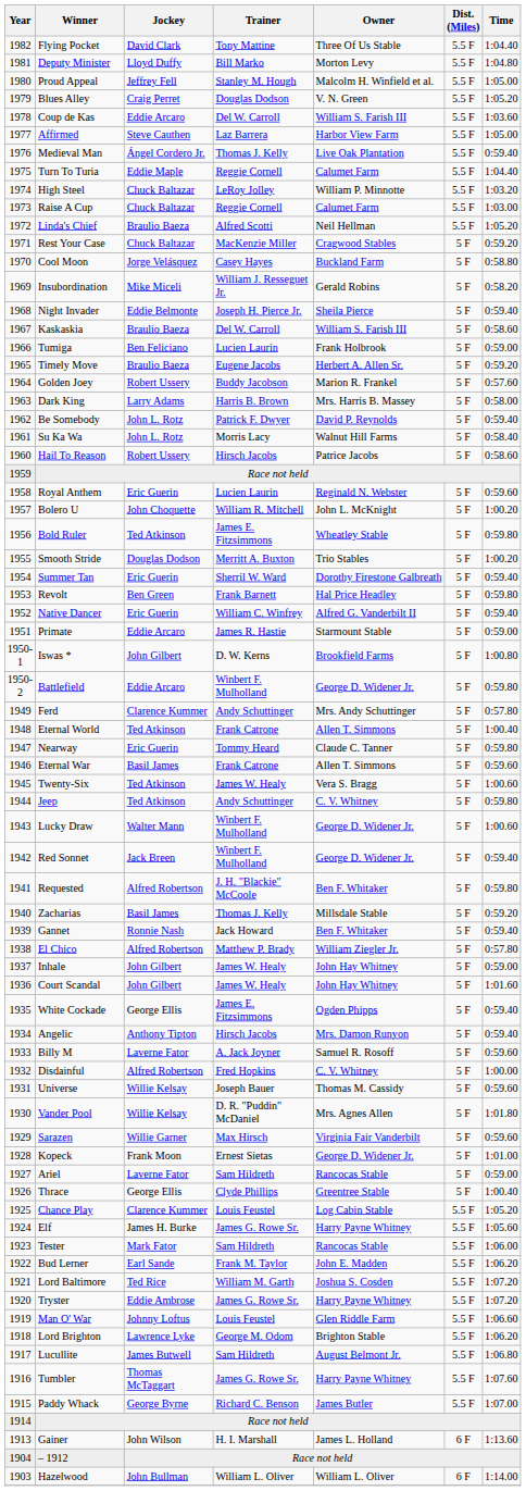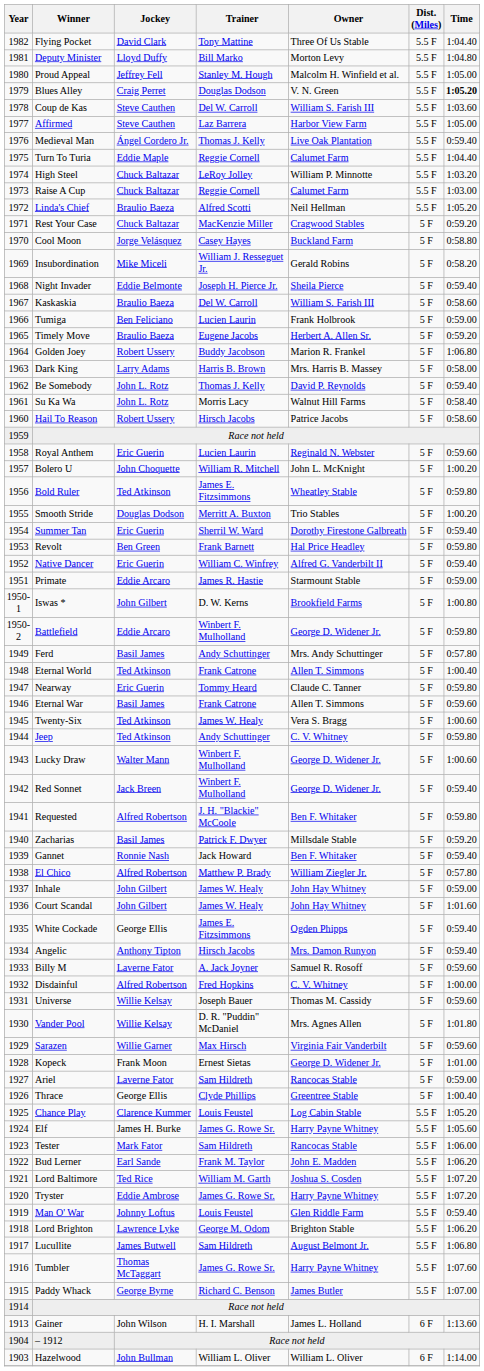 <table class="wikitable sortable" style="font-size:90%">
 <tr>
 <th style="width:30px">Year<br></th>
 <th style="width:110px">Winner<br></th>
 <th style="width:110px">Jockey<br></th>
 <th style="width:125px">Trainer<br></th>
 <th>Owner<br></th>
 <th style="width:25px">Dist.<br> <span>(<a href='#'>Miles</a>)</span></th>
 <th style="width:25px">Time<br></th>
 </tr>
 <tr>
 <td align=center>1982</td>
 <td>Flying Pocket</td>
 <td><a href='#'>David Clark</a></td>
 <td><a href='#'>Tony Mattine</a></td>
 <td>Three Of Us Stable</td>
 <td align=center>5.5 F</td>
 <td align=center>1:04.40</td>
 </tr>
 <tr>
 <td align=center>1981</td>
 <td><a href='#'>Deputy Minister</a></td>
 <td><a href='#'>Lloyd Duffy</a></td>
 <td><a href='#'>Bill Marko</a></td>
 <td>Morton Levy</td>
 <td align=center>5.5 F</td>
 <td align=center>1:04.80</td>
 </tr>
 <tr>
 <td align=center>1980</td>
 <td>Proud Appeal</td>
 <td><a href='#'>Jeffrey Fell</a></td>
 <td><a href='#'>Stanley M. Hough</a></td>
 <td>Malcolm H. Winfield et al.</td>
 <td align=center>5.5 F</td>
 <td align=center>1:05.00</td>
 </tr>
 <tr>
 <td align=center>1979</td>
 <td>Blues Alley</td>
 <td><a href='#'>Craig Perret</a></td>
 <td><a href='#'>Douglas Dodson</a></td>
 <td>V. N. Green</td>
 <td align=center>5.5 F</td>
-<td align=center>1:05.20</td>
+<td align=center><strong>1:05.20</strong></td>
 </tr>
 <tr>
 <td align=center>1978</td>
 <td>Coup de Kas</td>
-<td><a href='#'>Eddie Arcaro</a></td>
+<td><a href='#'>Steve Cauthen</a></td>
 <td><a href='#'>Del W. Carroll</a></td>
 <td><a href='#'>William S. Farish III</a></td>
 <td align=center>5.5 F</td>
 <td align=center>1:03.60</td>
 </tr>
 <tr>
 <td align=center>1977</td>
 <td><a href='#'>Affirmed</a></td>
 <td><a href='#'>Steve Cauthen</a></td>
 <td><a href='#'>Laz Barrera</a></td>
 <td><a href='#'>Harbor View Farm</a></td>
 <td align=center>5.5 F</td>
 <td align=center>1:05.00</td>
 </tr>
 <tr>
 <td align=center>1976</td>
 <td>Medieval Man</td>
 <td><a href='#'>Ángel Cordero Jr.</a></td>
 <td><a href='#'>Thomas J. Kelly</a></td>
 <td><a href='#'>Live Oak Plantation</a></td>
 <td align=center>5.5 F</td>
 <td align=center>0:59.40</td>
 </tr>
 <tr>
 <td align=center>1975</td>
 <td>Turn To Turia</td>
 <td><a href='#'>Eddie Maple</a></td>
 <td><a href='#'>Reggie Cornell</a></td>
 <td><a href='#'>Calumet Farm</a></td>
 <td align=center>5.5 F</td>
 <td align=center>1:04.40</td>
 </tr>
 <tr>
 <td align=center>1974</td>
 <td>High Steel</td>
 <td><a href='#'>Chuck Baltazar</a></td>
 <td><a href='#'>LeRoy Jolley</a></td>
 <td>William P. Minnotte</td>
 <td align=center>5.5 F</td>
 <td align=center>1:03.20</td>
 </tr>
 <tr>
 <td align=center>1973</td>
 <td>Raise A Cup</td>
 <td><a href='#'>Chuck Baltazar</a></td>
 <td><a href='#'>Reggie Cornell</a></td>
 <td><a href='#'>Calumet Farm</a></td>
 <td align=center>5.5 F</td>
 <td align=center>1:03.00</td>
 </tr>
 <tr>
 <td align=center>1972</td>
 <td><a href='#'>Linda's Chief</a></td>
 <td><a href='#'>Braulio Baeza</a></td>
 <td><a href='#'>Alfred Scotti</a></td>
 <td>Neil Hellman</td>
 <td align=center>5.5 F</td>
 <td align=center>1:05.20</td>
 </tr>
 <tr>
 <td align=center>1971</td>
 <td>Rest Your Case</td>
 <td><a href='#'>Chuck Baltazar</a></td>
 <td><a href='#'>MacKenzie Miller</a></td>
 <td><a href='#'>Cragwood Stables</a></td>
 <td align=center>5 F</td>
 <td align=center>0:59.20</td>
 </tr>
 <tr>
 <td align=center>1970</td>
 <td>Cool Moon</td>
 <td><a href='#'>Jorge Velásquez</a></td>
 <td><a href='#'>Casey Hayes</a></td>
 <td><a href='#'>Buckland Farm</a></td>
 <td align=center>5 F</td>
 <td align=center>0:58.80</td>
 </tr>
 <tr>
 <td align=center>1969</td>
 <td>Insubordination</td>
 <td><a href='#'>Mike Miceli</a></td>
 <td><a href='#'>William J. Resseguet Jr.</a></td>
 <td>Gerald Robins</td>
 <td align=center>5 F</td>
 <td align=center>0:58.20</td>
 </tr>
 <tr>
 <td align=center>1968</td>
 <td>Night Invader</td>
 <td><a href='#'>Eddie Belmonte</a></td>
 <td><a href='#'>Joseph H. Pierce Jr.</a></td>
 <td><a href='#'>Sheila Pierce</a></td>
 <td align=center>5 F</td>
 <td align=center>0:59.40</td>
 </tr>
 <tr>
 <td align=center>1967</td>
 <td>Kaskaskia</td>
 <td><a href='#'>Braulio Baeza</a></td>
 <td><a href='#'>Del W. Carroll</a></td>
 <td><a href='#'>William S. Farish III</a></td>
 <td align=center>5 F</td>
 <td align=center>0:58.60</td>
 </tr>
 <tr>
 <td align=center>1966</td>
 <td>Tumiga</td>
 <td><a href='#'>Ben Feliciano</a></td>
 <td><a href='#'>Lucien Laurin</a></td>
 <td>Frank Holbrook</td>
 <td align=center>5 F</td>
 <td align=center>0:59.00</td>
 </tr>
 <tr>
 <td align=center>1965</td>
 <td>Timely Move</td>
 <td><a href='#'>Braulio Baeza</a></td>
 <td><a href='#'>Eugene Jacobs</a></td>
 <td><a href='#'>Herbert A. Allen Sr.</a></td>
 <td align=center>5 F</td>
 <td align=center>0:59.20</td>
 </tr>
 <tr>
 <td align=center>1964</td>
 <td>Golden Joey</td>
 <td><a href='#'>Robert Ussery</a></td>
 <td><a href='#'>Buddy Jacobson</a></td>
 <td>Marion R. Frankel</td>
 <td align=center>5 F</td>
-<td align=center>0:57.60</td>
+<td align=center>1:06.80</td>
 </tr>
 <tr>
 <td align=center>1963</td>
 <td>Dark King</td>
 <td><a href='#'>Larry Adams</a></td>
 <td><a href='#'>Harris B. Brown</a></td>
 <td>Mrs. Harris B. Massey</td>
 <td align=center>5 F</td>
 <td align=center>0:58.00</td>
 </tr>
 <tr>
 <td align=center>1962</td>
 <td>Be Somebody</td>
 <td><a href='#'>John L. Rotz</a></td>
-<td><a href='#'>Patrick F. Dwyer</a></td>
+<td><a href='#'>Thomas J. Kelly</a></td>
 <td><a href='#'>David P. Reynolds</a></td>
 <td align=center>5 F</td>
 <td align=center>0:59.40</td>
 </tr>
 <tr>
 <td align=center>1961</td>
 <td>Su Ka Wa</td>
 <td><a href='#'>John L. Rotz</a></td>
 <td>Morris Lacy</td>
 <td>Walnut Hill Farms</td>
 <td align=center>5 F</td>
 <td align=center>0:58.40</td>
 </tr>
 <tr>
 <td align=center>1960</td>
 <td><a href='#'>Hail To Reason</a></td>
 <td><a href='#'>Robert Ussery</a></td>
 <td><a href='#'>Hirsch Jacobs</a></td>
 <td>Patrice Jacobs</td>
 <td align=center>5 F</td>
 <td align=center>0:58.60</td>
 </tr>
 <tr bgcolor="#eeeeee">
 <td align=center>1959</td>
 <td align=center  colspan=7><em>Race not held</em></td>
 </tr>
 <tr>
 <td align=center>1958</td>
 <td>Royal Anthem</td>
 <td><a href='#'>Eric Guerin</a></td>
 <td><a href='#'>Lucien Laurin</a></td>
 <td><a href='#'>Reginald N. Webster</a></td>
 <td align=center>5 F</td>
 <td align=center>0:59.60</td>
 </tr>
 <tr>
 <td align=center>1957</td>
 <td>Bolero U</td>
 <td><a href='#'>John Choquette</a></td>
 <td><a href='#'>William R. Mitchell</a></td>
 <td>John L. McKnight</td>
 <td align=center>5 F</td>
 <td align=center>1:00.20</td>
 </tr>
 <tr>
 <td align=center>1956</td>
 <td><a href='#'>Bold Ruler</a></td>
 <td><a href='#'>Ted Atkinson</a></td>
 <td><a href='#'>James E. Fitzsimmons</a></td>
 <td><a href='#'>Wheatley Stable</a></td>
 <td align=center>5 F</td>
 <td align=center>0:59.80</td>
 </tr>
 <tr>
 <td align=center>1955</td>
 <td>Smooth Stride</td>
 <td><a href='#'>Douglas Dodson</a></td>
 <td><a href='#'>Merritt A. Buxton</a></td>
 <td>Trio Stables</td>
 <td align=center>5 F</td>
 <td align=center>1:00.20</td>
 </tr>
 <tr>
 <td align=center>1954</td>
 <td><a href='#'>Summer Tan</a></td>
 <td><a href='#'>Eric Guerin</a></td>
 <td><a href='#'>Sherril W. Ward</a></td>
 <td><a href='#'>Dorothy Firestone Galbreath</a></td>
 <td align=center>5 F</td>
 <td align=center>0:59.40</td>
 </tr>
 <tr>
 <td align=center>1953</td>
 <td>Revolt</td>
 <td><a href='#'>Ben Green</a></td>
 <td><a href='#'>Frank Barnett</a></td>
 <td><a href='#'>Hal Price Headley</a></td>
 <td align=center>5 F</td>
 <td align=center>0:59.80</td>
 </tr>
 <tr>
 <td align=center>1952</td>
 <td><a href='#'>Native Dancer</a></td>
 <td><a href='#'>Eric Guerin</a></td>
 <td><a href='#'>William C. Winfrey</a></td>
 <td><a href='#'>Alfred G. Vanderbilt II</a></td>
 <td align=center>5 F</td>
 <td align=center>0:59.40</td>
 </tr>
 <tr>
 <td align=center>1951</td>
 <td>Primate</td>
 <td><a href='#'>Eddie Arcaro</a></td>
 <td><a href='#'>James R. Hastie</a></td>
 <td>Starmount Stable</td>
 <td align=center>5 F</td>
 <td align=center>0:59.00</td>
 </tr>
 <tr>
 <td align=center>1950-1</td>
 <td>Iswas *</td>
 <td><a href='#'>John Gilbert</a></td>
 <td>D. W. Kerns</td>
 <td><a href='#'>Brookfield Farms</a></td>
 <td align=center>5 F</td>
 <td align=center>1:00.80</td>
 </tr>
 <tr>
 <td align=center>1950-2</td>
 <td><a href='#'>Battlefield</a></td>
 <td><a href='#'>Eddie Arcaro</a></td>
 <td><a href='#'>Winbert F. Mulholland</a></td>
 <td><a href='#'>George D. Widener Jr.</a></td>
 <td align=center>5 F</td>
 <td align=center>0:59.80</td>
 </tr>
 <tr>
 <td align=center>1949</td>
 <td>Ferd</td>
-<td><a href='#'>Clarence Kummer</a></td>
+<td><a href='#'>Basil James</a></td>
 <td><a href='#'>Andy Schuttinger</a></td>
 <td>Mrs. Andy Schuttinger</td>
 <td align=center>5 F</td>
 <td align=center>0:57.80</td>
 </tr>
 <tr>
 <td align=center>1948</td>
 <td>Eternal World</td>
 <td><a href='#'>Ted Atkinson</a></td>
 <td><a href='#'>Frank Catrone</a></td>
 <td><a href='#'>Allen T. Simmons</a></td>
 <td align=center>5 F</td>
 <td align=center>1:00.40</td>
 </tr>
 <tr>
 <td align=center>1947</td>
 <td>Nearway</td>
 <td><a href='#'>Eric Guerin</a></td>
 <td><a href='#'>Tommy Heard</a></td>
 <td>Claude C. Tanner</td>
 <td align=center>5 F</td>
 <td align=center>0:59.80</td>
 </tr>
 <tr>
 <td align=center>1946</td>
 <td>Eternal War</td>
 <td><a href='#'>Basil James</a></td>
 <td><a href='#'>Frank Catrone</a></td>
 <td>Allen T. Simmons</td>
 <td align=center>5 F</td>
 <td align=center>0:59.60</td>
 </tr>
 <tr>
 <td align=center>1945</td>
 <td>Twenty-Six</td>
 <td><a href='#'>Ted Atkinson</a></td>
 <td><a href='#'>James W. Healy</a></td>
 <td>Vera S. Bragg</td>
 <td align=center>5 F</td>
 <td align=center>1:00.60</td>
 </tr>
 <tr>
 <td align=center>1944</td>
 <td><a href='#'>Jeep</a></td>
 <td><a href='#'>Ted Atkinson</a></td>
 <td><a href='#'>Andy Schuttinger</a></td>
 <td><a href='#'>C. V. Whitney</a></td>
 <td align=center>5 F</td>
 <td align=center>0:59.80</td>
 </tr>
 <tr>
 <td align=center>1943</td>
 <td>Lucky Draw</td>
 <td><a href='#'>Walter Mann</a></td>
 <td><a href='#'>Winbert F. Mulholland</a></td>
 <td><a href='#'>George D. Widener Jr.</a></td>
 <td align=center>5 F</td>
 <td align=center>1:00.60</td>
 </tr>
 <tr>
 <td align=center>1942</td>
 <td>Red Sonnet</td>
 <td><a href='#'>Jack Breen</a></td>
 <td><a href='#'>Winbert F. Mulholland</a></td>
 <td><a href='#'>George D. Widener Jr.</a></td>
 <td align=center>5 F</td>
 <td align=center>0:59.40</td>
 </tr>
 <tr>
 <td align=center>1941</td>
 <td>Requested</td>
 <td><a href='#'>Alfred Robertson</a></td>
 <td><a href='#'>J. H. "Blackie" McCoole</a></td>
 <td><a href='#'>Ben F. Whitaker</a></td>
 <td align=center>5 F</td>
 <td align=center>0:59.80</td>
 </tr>
 <tr>
 <td align=center>1940</td>
 <td>Zacharias</td>
 <td><a href='#'>Basil James</a></td>
-<td><a href='#'>Thomas J. Kelly</a></td>
+<td><a href='#'>Patrick F. Dwyer</a></td>
 <td>Millsdale Stable</td>
 <td align=center>5 F</td>
 <td align=center>0:59.20</td>
 </tr>
 <tr>
 <td align=center>1939</td>
 <td>Gannet</td>
 <td><a href='#'>Ronnie Nash</a></td>
 <td>Jack Howard</td>
 <td><a href='#'>Ben F. Whitaker</a></td>
 <td align=center>5 F</td>
 <td align=center>0:59.40</td>
 </tr>
 <tr>
 <td align=center>1938</td>
 <td><a href='#'>El Chico</a></td>
 <td><a href='#'>Alfred Robertson</a></td>
 <td><a href='#'>Matthew P. Brady</a></td>
 <td><a href='#'>William Ziegler Jr.</a></td>
 <td align=center>5 F</td>
 <td align=center>0:57.80</td>
 </tr>
 <tr>
 <td align=center>1937</td>
 <td>Inhale</td>
 <td><a href='#'>John Gilbert</a></td>
 <td><a href='#'>James W. Healy</a></td>
 <td><a href='#'>John Hay Whitney</a></td>
 <td align=center>5 F</td>
 <td align=center>0:59.00</td>
 </tr>
 <tr>
 <td align=center>1936</td>
 <td>Court Scandal</td>
 <td><a href='#'>John Gilbert</a></td>
 <td><a href='#'>James W. Healy</a></td>
 <td><a href='#'>John Hay Whitney</a></td>
 <td align=center>5 F</td>
 <td align=center>1:01.60</td>
 </tr>
 <tr>
 <td align=center>1935</td>
 <td>White Cockade</td>
 <td>George Ellis</td>
 <td><a href='#'>James E. Fitzsimmons</a></td>
 <td><a href='#'>Ogden Phipps</a></td>
 <td align=center>5 F</td>
 <td align=center>0:59.40</td>
 </tr>
 <tr>
 <td align=center>1934</td>
 <td>Angelic</td>
 <td><a href='#'>Anthony Tipton</a></td>
 <td><a href='#'>Hirsch Jacobs</a></td>
 <td><a href='#'>Mrs. Damon Runyon</a></td>
 <td align=center>5 F</td>
 <td align=center>0:59.40</td>
 </tr>
 <tr>
 <td align=center>1933</td>
 <td>Billy M</td>
 <td><a href='#'>Laverne Fator</a></td>
 <td><a href='#'>A. Jack Joyner</a></td>
 <td>Samuel R. Rosoff</td>
 <td align=center>5 F</td>
 <td align=center>0:59.60</td>
 </tr>
 <tr>
 <td align=center>1932</td>
 <td>Disdainful</td>
 <td><a href='#'>Alfred Robertson</a></td>
 <td><a href='#'>Fred Hopkins</a></td>
 <td><a href='#'>C. V. Whitney</a></td>
 <td align=center>5 F</td>
 <td align=center>1:00.00</td>
 </tr>
 <tr>
 <td align=center>1931</td>
 <td>Universe</td>
 <td><a href='#'>Willie Kelsay</a></td>
 <td>Joseph Bauer</td>
 <td>Thomas M. Cassidy</td>
 <td align=center>5 F</td>
 <td align=center>0:59.60</td>
 </tr>
 <tr>
 <td align=center>1930</td>
 <td><a href='#'>Vander Pool</a></td>
 <td><a href='#'>Willie Kelsay</a></td>
 <td>D. R. "Puddin" McDaniel</td>
 <td>Mrs. Agnes Allen</td>
 <td align=center>5 F</td>
 <td align=center>1:01.80</td>
 </tr>
 <tr>
 <td align=center>1929</td>
 <td><a href='#'>Sarazen</a></td>
 <td><a href='#'>Willie Garner</a></td>
 <td><a href='#'>Max Hirsch</a></td>
 <td><a href='#'>Virginia Fair Vanderbilt</a></td>
 <td align=center>5 F</td>
 <td align=center>0:59.60</td>
 </tr>
 <tr>
 <td align=center>1928</td>
 <td>Kopeck</td>
 <td>Frank Moon</td>
 <td>Ernest Sietas</td>
 <td><a href='#'>George D. Widener Jr.</a></td>
 <td align=center>5 F</td>
 <td align=center>1:01.00</td>
 </tr>
 <tr>
 <td align=center>1927</td>
 <td>Ariel</td>
 <td><a href='#'>Laverne Fator</a></td>
 <td><a href='#'>Sam Hildreth</a></td>
 <td><a href='#'>Rancocas Stable</a></td>
 <td align=center>5 F</td>
 <td align=center>0:59.00</td>
 </tr>
 <tr>
 <td align=center>1926</td>
 <td>Thrace</td>
 <td>George Ellis</td>
 <td><a href='#'>Clyde Phillips</a></td>
 <td><a href='#'>Greentree Stable</a></td>
 <td align=center>5 F</td>
 <td align=center>1:00.40</td>
 </tr>
 <tr>
 <td align=center>1925</td>
 <td><a href='#'>Chance Play</a></td>
 <td><a href='#'>Clarence Kummer</a></td>
 <td><a href='#'>Louis Feustel</a></td>
 <td><a href='#'>Log Cabin Stable</a></td>
 <td align=center>5.5 F</td>
 <td align=center>1:05.20</td>
 </tr>
 <tr>
 <td align=center>1924</td>
 <td>Elf</td>
 <td>James H. Burke</td>
 <td><a href='#'>James G. Rowe Sr.</a></td>
 <td><a href='#'>Harry Payne Whitney</a></td>
 <td align=center>5.5 F</td>
 <td align=center>1:05.60</td>
 </tr>
 <tr>
 <td align=center>1923</td>
 <td>Tester</td>
 <td><a href='#'>Mark Fator</a></td>
 <td><a href='#'>Sam Hildreth</a></td>
 <td><a href='#'>Rancocas Stable</a></td>
 <td align=center>5.5 F</td>
 <td align=center>1:06.00</td>
 </tr>
 <tr>
 <td align=center>1922</td>
 <td>Bud Lerner</td>
 <td><a href='#'>Earl Sande</a></td>
 <td><a href='#'>Frank M. Taylor</a></td>
 <td><a href='#'>John E. Madden</a></td>
 <td align=center>5.5 F</td>
 <td align=center>1:06.20</td>
 </tr>
 <tr>
 <td align=center>1921</td>
 <td>Lord Baltimore</td>
 <td><a href='#'>Ted Rice</a></td>
 <td><a href='#'>William M. Garth</a></td>
 <td><a href='#'>Joshua S. Cosden</a></td>
 <td align=center>5.5 F</td>
 <td align=center>1:07.20</td>
 </tr>
 <tr>
 <td align=center>1920</td>
 <td>Tryster</td>
 <td><a href='#'>Eddie Ambrose</a></td>
 <td><a href='#'>James G. Rowe Sr.</a></td>
 <td><a href='#'>Harry Payne Whitney</a></td>
 <td align=center>5.5 F</td>
 <td align=center>1:07.20</td>
 </tr>
 <tr>
 <td align=center>1919</td>
 <td><a href='#'>Man O' War</a></td>
 <td><a href='#'>Johnny Loftus</a></td>
 <td><a href='#'>Louis Feustel</a></td>
 <td><a href='#'>Glen Riddle Farm</a></td>
 <td align=center>5.5 F</td>
-<td align=center>1:06.60</td>
+<td align=center>0:59.40</td>
 </tr>
 <tr>
 <td align=center>1918</td>
 <td>Lord Brighton</td>
 <td><a href='#'>Lawrence Lyke</a></td>
 <td><a href='#'>George M. Odom</a></td>
 <td>Brighton Stable</td>
 <td align=center>5.5 F</td>
 <td align=center>1:06.20</td>
 </tr>
 <tr>
 <td align=center>1917</td>
 <td>Lucullite</td>
 <td><a href='#'>James Butwell</a></td>
 <td><a href='#'>Sam Hildreth</a></td>
 <td><a href='#'>August Belmont Jr.</a></td>
 <td align=center>5.5 F</td>
 <td align=center>1:06.80</td>
 </tr>
 <tr>
 <td align=center>1916</td>
 <td>Tumbler</td>
 <td><a href='#'>Thomas McTaggart</a></td>
 <td><a href='#'>James G. Rowe Sr.</a></td>
 <td><a href='#'>Harry Payne Whitney</a></td>
 <td align=center>5.5 F</td>
 <td align=center>1:07.60</td>
 </tr>
 <tr>
 <td align=center>1915</td>
 <td>Paddy Whack</td>
 <td><a href='#'>George Byrne</a></td>
 <td><a href='#'>Richard C. Benson</a></td>
 <td><a href='#'>James Butler</a></td>
 <td align=center>5.5 F</td>
 <td align=center>1:07.00</td>
 </tr>
 <tr bgcolor="#eeeeee">
 <td align=center>1914</td>
 <td align=center  colspan=7><em>Race not held</em></td>
 </tr>
 <tr>
 <td align=center>1913</td>
 <td>Gainer</td>
 <td>John Wilson</td>
 <td>H. I. Marshall</td>
 <td>James L. Holland</td>
 <td align=center>6 F</td>
 <td align=center>1:13.60</td>
 </tr>
 <tr bgcolor="#eeeeee">
 <td align=center>1904</td>
 <td>– 1912</td>
 <td align=center  colspan=7><em>Race not held</em></td>
 </tr>
 <tr>
 <td align=center>1903</td>
 <td>Hazelwood</td>
 <td><a href='#'>John Bullman</a></td>
 <td>William L. Oliver</td>
 <td>William L. Oliver</td>
 <td align=center>6 F</td>
 <td align=center>1:14.00</td>
 </tr>
 <tr>
 </tr>
 </table>
